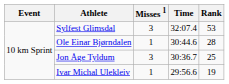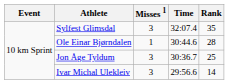 <table class="wikitable" style="font-size:90%">
 <tr>
 <th>Event</th>
 <th>Athlete</th>
 <th>Misses <sup>1</sup></th>
 <th>Time</th>
 <th>Rank</th>
 </tr>
 <tr>
 <td rowspan="4">10 km Sprint</td>
 <td><a href='#'>Sylfest Glimsdal</a></td>
 <td align="center">3</td>
 <td align="center">32:07.4</td>
-<td align="center">53</td>
+<td align="center">35</td>
 </tr>
 <tr>
 <td><a href='#'>Ole Einar Bjørndalen</a></td>
 <td align="center">1</td>
 <td align="center">30:44.6</td>
 <td align="center">28</td>
 </tr>
 <tr>
 <td><a href='#'>Jon Åge Tyldum</a></td>
 <td align="center">3</td>
 <td align="center">30:36.7</td>
 <td align="center">25</td>
 </tr>
 <tr>
 <td><a href='#'>Ivar Michal Ulekleiv</a></td>
-<td align="center">1</td>
+<td align="center">3</td>
 <td align="center">29:56.6</td>
-<td align="center">19</td>
+<td align="center">14</td>
 </tr>
 </table>
